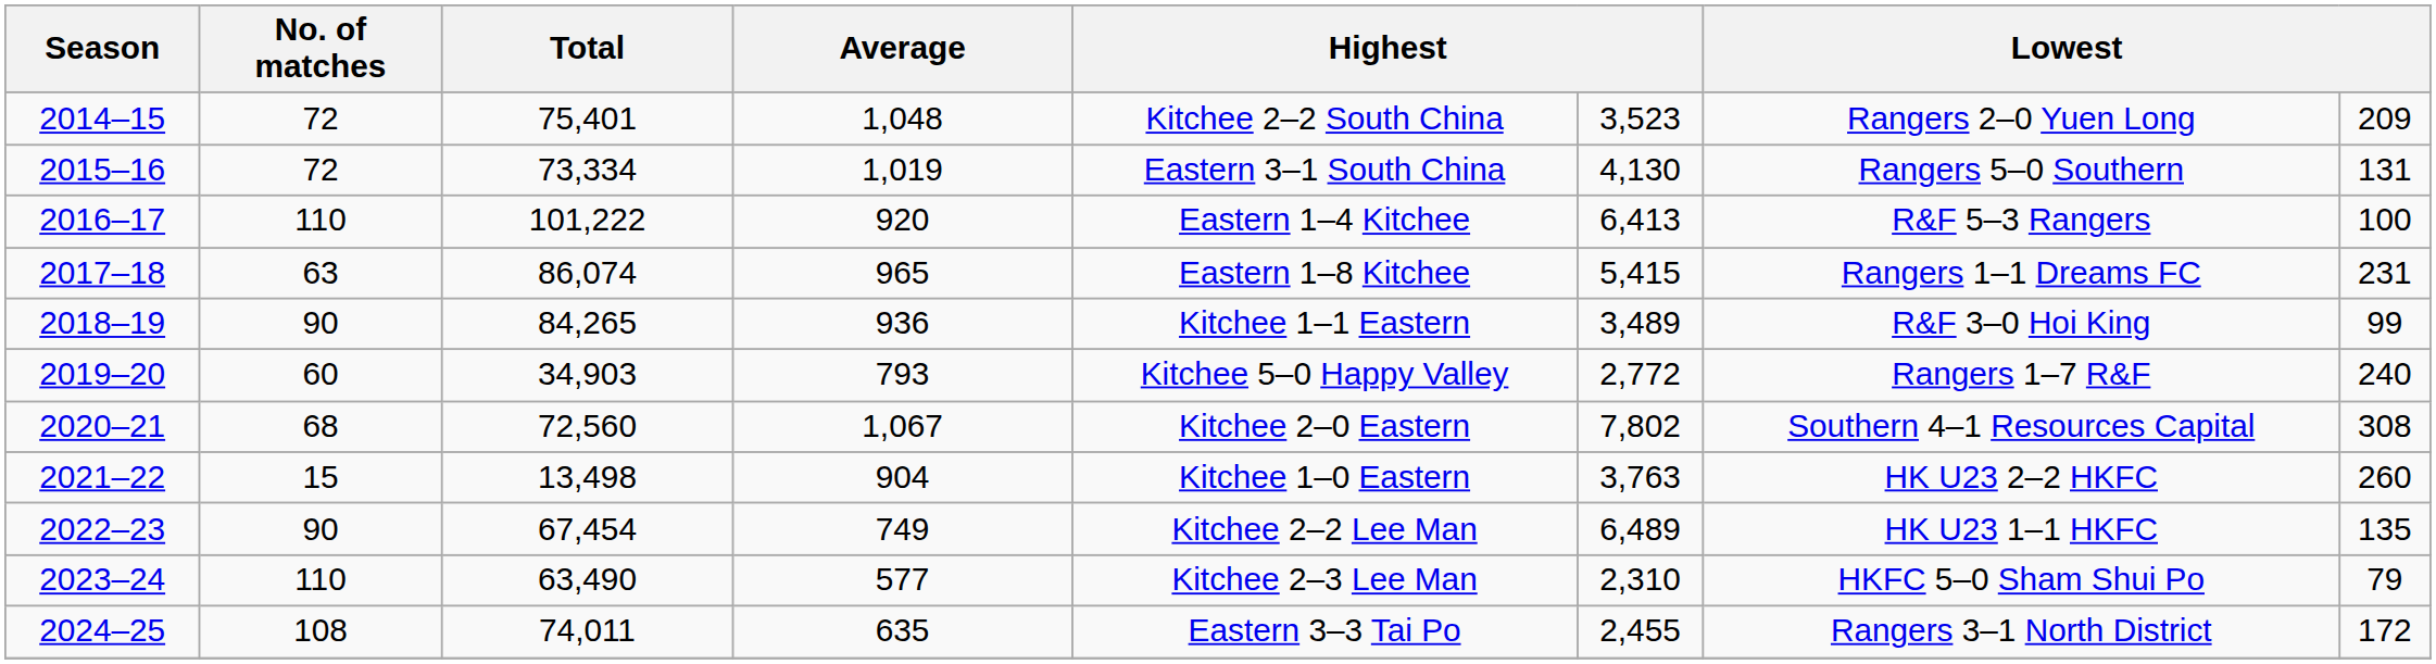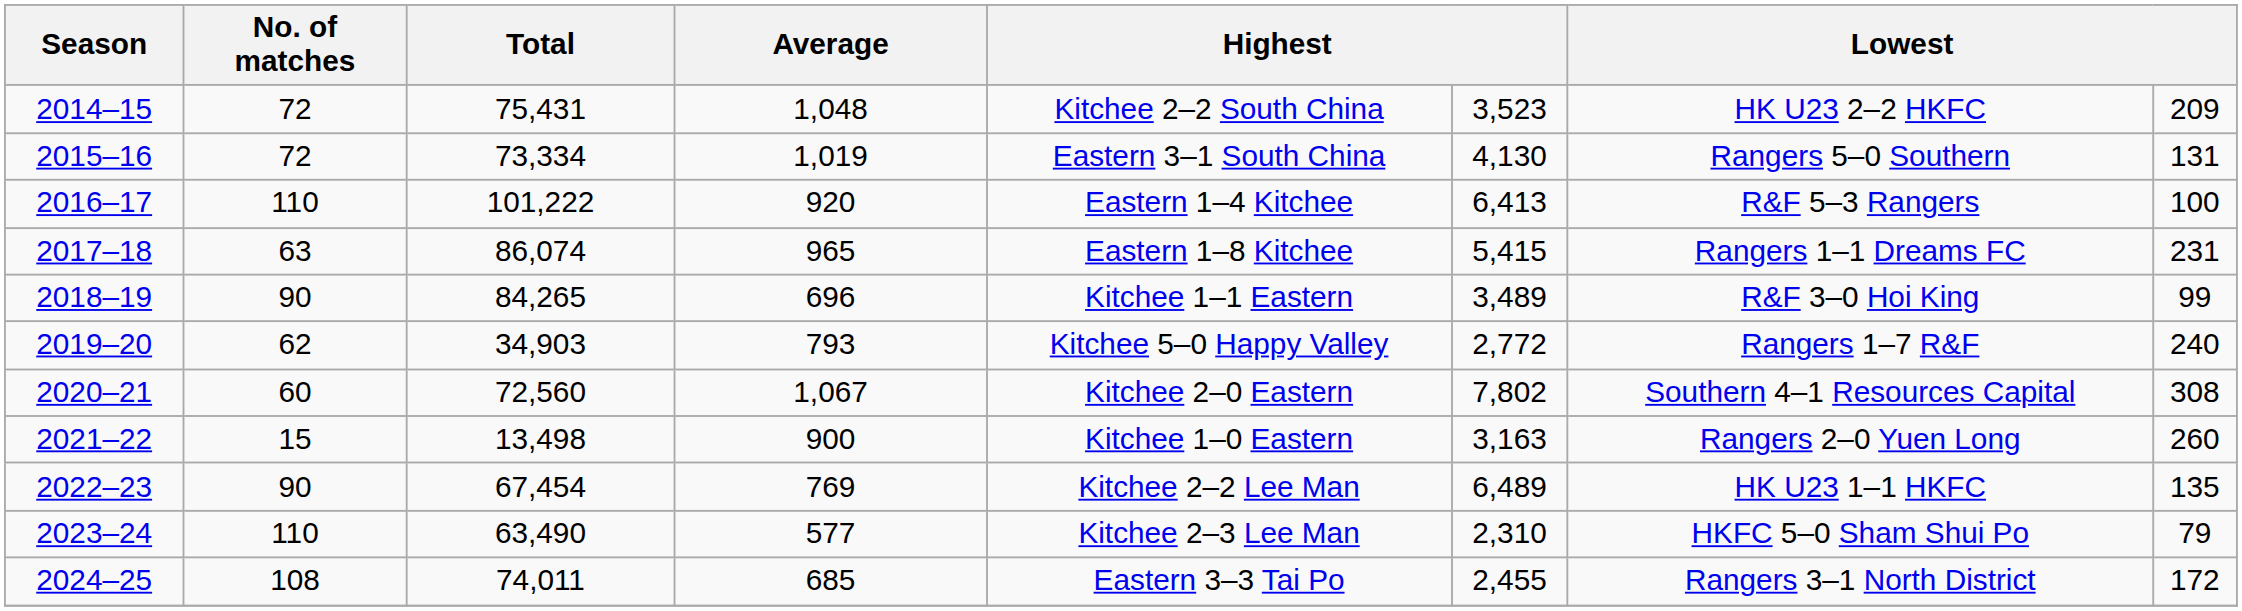 <table class="wikitable sortable" style="text-align:center;" width = 95%>
 <tr>
 <th width = 8%>Season</th>
 <th width = 10%>No. of matches</th>
 <th width = 12%>Total</th>
 <th width = 14%>Average</th>
 <th colspan=2!width = 15%>Highest</th>
 <th colspan=2!width = 15%>Lowest</th>
 </tr>
 <tr>
 <td><a href='#'>2014–15</a></td>
 <td>72</td>
-<td>75,401</td>
+<td>75,431</td>
 <td>1,048</td>
 <td><a href='#'>Kitchee</a> 2–2 <a href='#'>South China</a></td>
 <td>3,523</td>
-<td><a href='#'>Rangers</a> 2–0 <a href='#'>Yuen Long</a></td>
+<td><a href='#'>HK U23</a> 2–2 <a href='#'>HKFC</a></td>
 <td>209</td>
 </tr>
 <tr>
 <td><a href='#'>2015–16</a></td>
 <td>72</td>
 <td>73,334</td>
 <td>1,019</td>
 <td><a href='#'>Eastern</a> 3–1 <a href='#'>South China</a></td>
 <td>4,130</td>
 <td><a href='#'>Rangers</a> 5–0 <a href='#'>Southern</a></td>
 <td>131</td>
 </tr>
 <tr>
 <td><a href='#'>2016–17</a></td>
 <td>110</td>
 <td>101,222</td>
 <td>920</td>
 <td><a href='#'>Eastern</a> 1–4 <a href='#'>Kitchee</a></td>
 <td>6,413</td>
 <td><a href='#'>R&F</a> 5–3 <a href='#'>Rangers</a></td>
 <td>100</td>
 </tr>
 <tr>
 <td><a href='#'>2017–18</a></td>
 <td>63</td>
 <td>86,074</td>
 <td>965</td>
 <td><a href='#'>Eastern</a> 1–8 <a href='#'>Kitchee</a></td>
 <td>5,415</td>
 <td><a href='#'>Rangers</a> 1–1 <a href='#'>Dreams FC</a></td>
 <td>231</td>
 </tr>
 <tr>
 <td><a href='#'>2018–19</a></td>
 <td>90</td>
 <td>84,265</td>
-<td>936</td>
+<td>696</td>
 <td><a href='#'>Kitchee</a> 1–1 <a href='#'>Eastern</a></td>
 <td>3,489</td>
 <td><a href='#'>R&F</a> 3–0 <a href='#'>Hoi King</a></td>
 <td>99</td>
 </tr>
 <tr>
 <td><a href='#'>2019–20</a></td>
-<td>60</td>
+<td>62</td>
 <td>34,903</td>
 <td>793</td>
 <td><a href='#'>Kitchee</a> 5–0 <a href='#'>Happy Valley</a></td>
 <td>2,772</td>
 <td><a href='#'>Rangers</a> 1–7 <a href='#'>R&F</a></td>
 <td>240</td>
 </tr>
 <tr>
 <td><a href='#'>2020–21</a></td>
-<td>68</td>
+<td>60</td>
 <td>72,560</td>
 <td>1,067</td>
 <td><a href='#'>Kitchee</a> 2–0 <a href='#'>Eastern</a></td>
 <td>7,802</td>
 <td><a href='#'>Southern</a> 4–1 <a href='#'>Resources Capital</a></td>
 <td>308</td>
 </tr>
 <tr>
 <td><a href='#'>2021–22</a></td>
 <td>15</td>
 <td>13,498</td>
-<td>904</td>
+<td>900</td>
 <td><a href='#'>Kitchee</a> 1–0 <a href='#'>Eastern</a></td>
-<td>3,763</td>
-<td><a href='#'>HK U23</a> 2–2 <a href='#'>HKFC</a></td>
+<td>3,163</td>
+<td><a href='#'>Rangers</a> 2–0 <a href='#'>Yuen Long</a></td>
 <td>260</td>
 </tr>
 <tr>
 <td><a href='#'>2022–23</a></td>
 <td>90</td>
 <td>67,454</td>
-<td>749</td>
+<td>769</td>
 <td><a href='#'>Kitchee</a> 2–2 <a href='#'>Lee Man</a></td>
 <td>6,489</td>
 <td><a href='#'>HK U23</a> 1–1 <a href='#'>HKFC</a></td>
 <td>135</td>
 </tr>
 <tr>
 <td><a href='#'>2023–24</a></td>
 <td>110</td>
 <td>63,490</td>
 <td>577</td>
 <td><a href='#'>Kitchee</a> 2–3 <a href='#'>Lee Man</a></td>
 <td>2,310</td>
 <td><a href='#'>HKFC</a> 5–0 <a href='#'>Sham Shui Po</a></td>
 <td>79</td>
 </tr>
 <tr>
 <td><a href='#'>2024–25</a></td>
 <td>108</td>
 <td>74,011</td>
-<td>635</td>
+<td>685</td>
 <td><a href='#'>Eastern</a> 3–3 <a href='#'>Tai Po</a></td>
 <td>2,455</td>
 <td><a href='#'>Rangers</a> 3–1 <a href='#'>North District</a></td>
 <td>172</td>
 </tr>
 <tr>
 </tr>
 </table>
